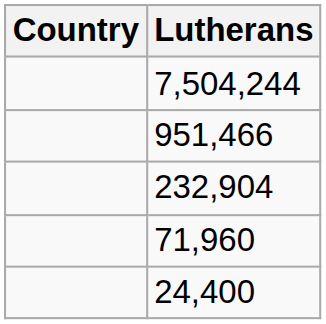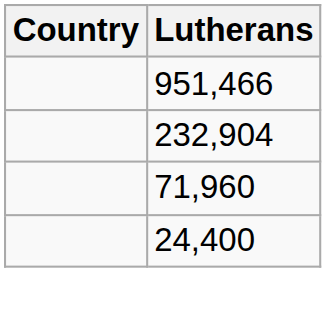 <table class="wikitable">
 <tr>
 <th>Country</th>
 <th>Lutherans </th>
-</tr>
-<tr>
-<td></td>
-<td>7,504,244</td>
 </tr>
 <tr>
 <td></td>
 <td>951,466</td>
 </tr>
 <tr>
 <td></td>
 <td>232,904</td>
 </tr>
 <tr>
 <td></td>
 <td>71,960</td>
 </tr>
 <tr>
 <td></td>
 <td>24,400</td>
 </tr>
 </table>
